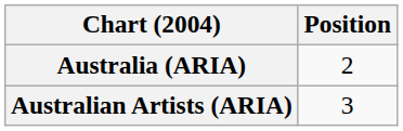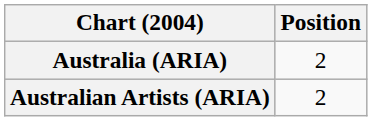 <table class="wikitable plainrowheaders" style="text-align:center">
 <tr>
 <th>Chart (2004)</th>
 <th>Position</th>
 </tr>
 <tr>
 <th scope="row">Australia (ARIA)</th>
 <td>2</td>
 </tr>
 <tr>
 <th scope="row">Australian Artists (ARIA)</th>
-<td>3</td>
+<td>2</td>
 </tr>
 </table>
